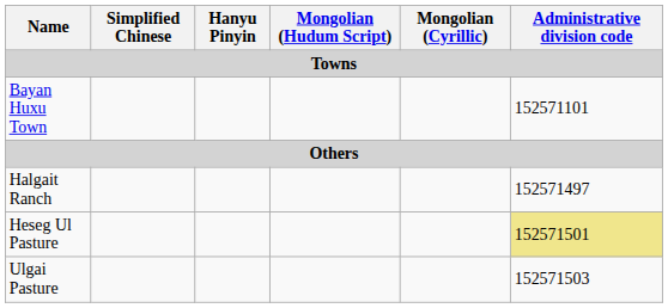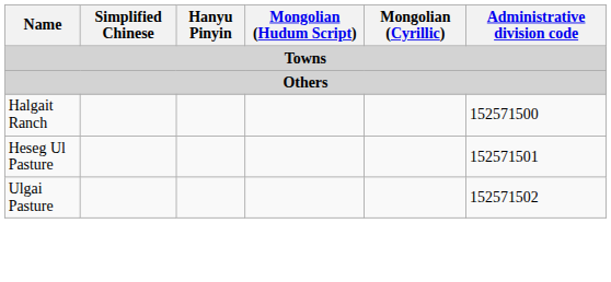 <table class="wikitable" align="center" style="width:50%; border="1">
 <tr>
 <th>Name</th>
 <th>Simplified Chinese</th>
 <th>Hanyu Pinyin</th>
 <th><a href='#'>Mongolian</a> (<a href='#'>Hudum Script</a>)</th>
 <th>Mongolian (<a href='#'>Cyrillic</a>)</th>
 <th><a href='#'>Administrative division code</a></th>
 </tr>
 <tr>
 <td colspan="6"  style="text-align:center; background:#d3d3d3;"><strong>Towns</strong></td>
 </tr>
-<tr --------->
-<td><a href='#'>Bayan Huxu Town</a></td>
-<td></td>
-<td></td>
-<td></td>
-<td></td>
-<td>152571101</td>
-</tr>
 <tr>
 <td colspan="6"  style="text-align:center; background:#d3d3d3;"><strong>Others</strong></td>
 </tr>
 <tr --------->
 <td>Halgait Ranch</td>
 <td></td>
 <td></td>
 <td></td>
 <td></td>
-<td>152571497</td>
+<td>152571500</td>
 </tr>
 <tr>
 <td>Heseg Ul Pasture</td>
 <td></td>
 <td></td>
 <td></td>
 <td></td>
-<td style="background: khaki;">152571501</td>
+<td>152571501</td>
 </tr>
 <tr>
 <td>Ulgai Pasture</td>
 <td></td>
 <td></td>
 <td></td>
 <td></td>
-<td>152571503</td>
+<td>152571502</td>
 </tr>
 </table>
